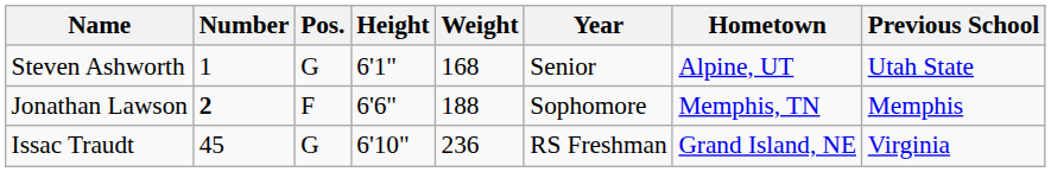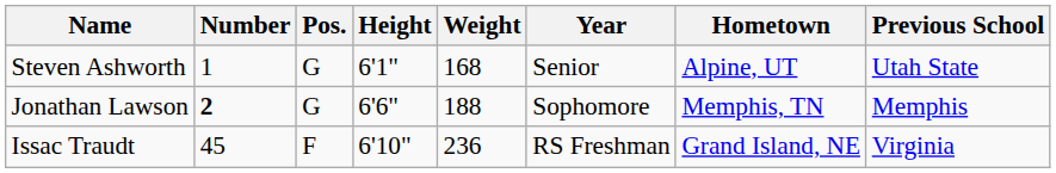 <table class="wikitable sortable" border="1">
 <tr>
 <th>Name</th>
 <th>Number</th>
 <th>Pos.</th>
 <th>Height</th>
 <th>Weight</th>
 <th>Year</th>
 <th>Hometown</th>
 <th class="unsortable">Previous School</th>
 </tr>
 <tr>
 <td>Steven Ashworth</td>
 <td>1</td>
 <td>G</td>
 <td>6'1"</td>
 <td>168</td>
 <td>Senior</td>
 <td><a href='#'>Alpine, UT</a></td>
 <td><a href='#'>Utah State</a></td>
 </tr>
 <tr>
 <td>Jonathan Lawson</td>
 <td><strong>2</strong></td>
-<td>F</td>
+<td>G</td>
 <td>6'6"</td>
 <td>188</td>
 <td>Sophomore</td>
 <td><a href='#'>Memphis, TN</a></td>
 <td><a href='#'>Memphis</a></td>
 </tr>
 <tr>
 <td>Issac Traudt</td>
 <td>45</td>
-<td>G</td>
+<td>F</td>
 <td>6'10"</td>
 <td>236</td>
 <td>RS Freshman</td>
 <td><a href='#'>Grand Island, NE</a></td>
 <td><a href='#'>Virginia</a></td>
 </tr>
 </table>
